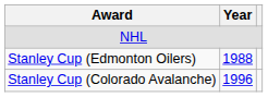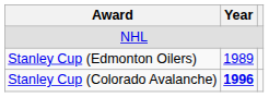 <table class="wikitable">
 <tr>
 <th>Award</th>
 <th>Year</th>
 <th></th>
 </tr>
 <tr ALIGN="center" bgcolor="#e0e0e0">
 <td colspan="3"><a href='#'>NHL</a></td>
 </tr>
 <tr>
 <td><a href='#'>Stanley Cup</a> (Edmonton Oilers)</td>
-<td><a href='#'>1988</a></td>
+<td><a href='#'>1989</a></td>
 <td></td>
 </tr>
 <tr>
 <td><a href='#'>Stanley Cup</a> (Colorado Avalanche)</td>
-<td><a href='#'>1996</a></td>
+<td><strong><a href='#'>1996</a></strong></td>
 <td></td>
 </tr>
 </table>
